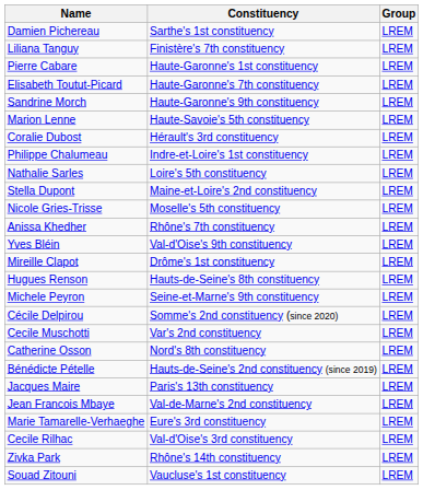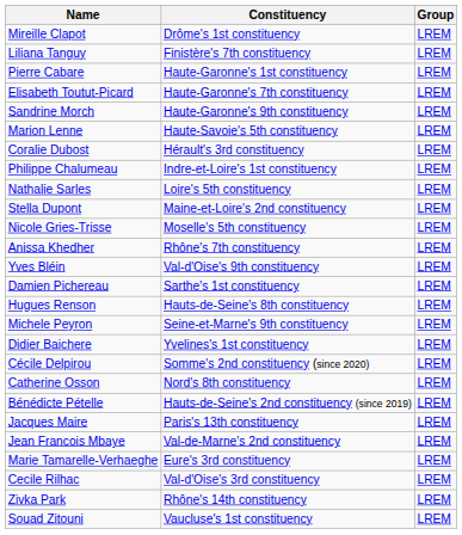 <table class="wikitable sortable">
 <tr>
 <th>Name</th>
 <th>Constituency</th>
 <th>Group</th>
 </tr>
 <tr>
-<td><a href='#'>Damien Pichereau</a></td>
-<td><a href='#'>Sarthe's 1st constituency</a></td>
+<td><a href='#'>Mireille Clapot</a></td>
+<td><a href='#'>Drôme's 1st constituency</a></td>
 <td><a href='#'>LREM</a></td>
 </tr>
 <tr>
 <td><a href='#'>Liliana Tanguy</a></td>
 <td><a href='#'>Finistère's 7th constituency</a></td>
 <td><a href='#'>LREM</a></td>
 </tr>
 <tr>
 <td><a href='#'>Pierre Cabare</a></td>
 <td><a href='#'>Haute-Garonne's 1st constituency</a></td>
 <td><a href='#'>LREM</a></td>
 </tr>
 <tr>
 <td><a href='#'>Elisabeth Toutut-Picard</a></td>
 <td><a href='#'>Haute-Garonne's 7th constituency</a></td>
 <td><a href='#'>LREM</a></td>
 </tr>
 <tr>
 <td><a href='#'>Sandrine Morch</a></td>
 <td><a href='#'>Haute-Garonne's 9th constituency</a></td>
 <td><a href='#'>LREM</a></td>
 </tr>
 <tr>
 <td><a href='#'>Marion Lenne</a></td>
 <td><a href='#'>Haute-Savoie's 5th constituency</a></td>
 <td><a href='#'>LREM</a></td>
 </tr>
 <tr>
 <td><a href='#'>Coralie Dubost</a></td>
 <td><a href='#'>Hérault's 3rd constituency</a></td>
 <td><a href='#'>LREM</a></td>
 </tr>
 <tr>
 <td><a href='#'>Philippe Chalumeau</a></td>
 <td><a href='#'>Indre-et-Loire's 1st constituency</a></td>
 <td><a href='#'>LREM</a></td>
 </tr>
 <tr>
 <td><a href='#'>Nathalie Sarles</a></td>
 <td><a href='#'>Loire's 5th constituency</a></td>
 <td><a href='#'>LREM</a></td>
 </tr>
 <tr>
 <td><a href='#'>Stella Dupont</a></td>
 <td><a href='#'>Maine-et-Loire's 2nd constituency</a></td>
 <td><a href='#'>LREM</a></td>
 </tr>
 <tr>
 <td><a href='#'>Nicole Gries-Trisse</a></td>
 <td><a href='#'>Moselle's 5th constituency</a></td>
 <td><a href='#'>LREM</a></td>
 </tr>
 <tr>
 <td><a href='#'>Anissa Khedher</a></td>
 <td><a href='#'>Rhône's 7th constituency</a></td>
 <td><a href='#'>LREM</a></td>
 </tr>
 <tr>
 <td><a href='#'>Yves Bléin</a></td>
 <td><a href='#'>Val-d'Oise's 9th constituency</a></td>
 <td><a href='#'>LREM</a></td>
 </tr>
 <tr>
-<td><a href='#'>Mireille Clapot</a></td>
-<td><a href='#'>Drôme's 1st constituency</a></td>
+<td><a href='#'>Damien Pichereau</a></td>
+<td><a href='#'>Sarthe's 1st constituency</a></td>
 <td><a href='#'>LREM</a></td>
 </tr>
 <tr>
 <td><a href='#'>Hugues Renson</a></td>
 <td><a href='#'>Hauts-de-Seine's 8th constituency</a></td>
 <td><a href='#'>LREM</a></td>
 </tr>
 <tr>
 <td><a href='#'>Michele Peyron</a></td>
 <td><a href='#'>Seine-et-Marne's 9th constituency</a></td>
 <td><a href='#'>LREM</a></td>
 </tr>
 <tr>
-<td><a href='#'>Cécile Delpirou</a></td>
-<td><a href='#'>Somme's 2nd constituency</a> (<small>since 2020)</small></td>
+<td><a href='#'>Didier Baichere</a></td>
+<td><a href='#'>Yvelines's 1st constituency</a></td>
 <td><a href='#'>LREM</a></td>
 </tr>
 <tr>
-<td><a href='#'>Cecile Muschotti</a></td>
-<td><a href='#'>Var's 2nd constituency</a></td>
+<td><a href='#'>Cécile Delpirou</a></td>
+<td><a href='#'>Somme's 2nd constituency</a> (<small>since 2020)</small></td>
 <td><a href='#'>LREM</a></td>
 </tr>
 <tr>
 <td><a href='#'>Catherine Osson</a></td>
 <td><a href='#'>Nord's 8th constituency</a></td>
 <td><a href='#'>LREM</a></td>
 </tr>
 <tr>
 <td><a href='#'>Bénédicte Pételle</a></td>
 <td><a href='#'>Hauts-de-Seine's 2nd constituency</a> <small>(since 2019)</small></td>
 <td><a href='#'>LREM</a></td>
 </tr>
 <tr>
 <td><a href='#'>Jacques Maire</a></td>
 <td><a href='#'>Paris's 13th constituency</a></td>
 <td><a href='#'>LREM</a></td>
 </tr>
 <tr>
 <td><a href='#'>Jean Francois Mbaye</a></td>
 <td><a href='#'>Val-de-Marne's 2nd constituency</a></td>
 <td><a href='#'>LREM</a></td>
 </tr>
 <tr>
 <td><a href='#'>Marie Tamarelle-Verhaeghe</a></td>
 <td><a href='#'>Eure's 3rd constituency</a></td>
 <td><a href='#'>LREM</a></td>
 </tr>
 <tr>
 <td><a href='#'>Cecile Rilhac</a></td>
 <td><a href='#'>Val-d'Oise's 3rd constituency</a></td>
 <td><a href='#'>LREM</a></td>
 </tr>
 <tr>
 <td><a href='#'>Zivka Park</a></td>
 <td><a href='#'>Rhône's 14th constituency</a></td>
 <td><a href='#'>LREM</a></td>
 </tr>
 <tr>
 <td><a href='#'>Souad Zitouni</a></td>
 <td><a href='#'>Vaucluse's 1st constituency</a></td>
 <td><a href='#'>LREM</a></td>
 </tr>
 </table>
